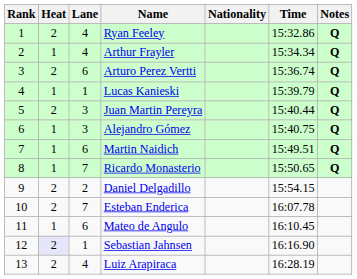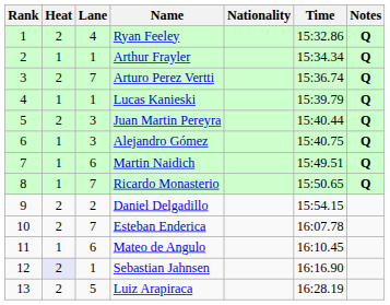 <table class="wikitable sortable" style="text-align:center">
 <tr>
 <th>Rank</th>
 <th>Heat</th>
 <th>Lane</th>
 <th>Name</th>
 <th>Nationality</th>
 <th>Time</th>
 <th>Notes</th>
 </tr>
 <tr bgcolor=ccffcc>
 <td>1</td>
 <td>2</td>
 <td>4</td>
 <td align=left><a href='#'>Ryan Feeley</a></td>
 <td align=left></td>
 <td>15:32.86</td>
 <td><strong>Q</strong></td>
 </tr>
 <tr bgcolor=ccffcc>
 <td>2</td>
 <td>1</td>
-<td>4</td>
+<td>1</td>
 <td align=left><a href='#'>Arthur Frayler</a></td>
 <td align=left></td>
 <td>15:34.34</td>
 <td><strong>Q</strong></td>
 </tr>
 <tr bgcolor=ccffcc>
 <td>3</td>
 <td>2</td>
-<td>6</td>
+<td>7</td>
 <td align=left><a href='#'>Arturo Perez Vertti</a></td>
 <td align=left></td>
 <td>15:36.74</td>
 <td><strong>Q</strong></td>
 </tr>
 <tr bgcolor=ccffcc>
 <td>4</td>
 <td>1</td>
 <td>1</td>
 <td align=left><a href='#'>Lucas Kanieski</a></td>
 <td align=left></td>
 <td>15:39.79</td>
 <td><strong>Q</strong></td>
 </tr>
 <tr bgcolor=ccffcc>
 <td>5</td>
 <td>2</td>
 <td>3</td>
 <td align=left><a href='#'>Juan Martin Pereyra</a></td>
 <td align=left></td>
 <td>15:40.44</td>
 <td><strong>Q</strong></td>
 </tr>
 <tr bgcolor=ccffcc>
 <td>6</td>
 <td>1</td>
 <td>3</td>
 <td align=left><a href='#'>Alejandro Gómez</a></td>
 <td align=left></td>
 <td>15:40.75</td>
 <td><strong>Q</strong></td>
 </tr>
 <tr bgcolor=ccffcc>
 <td>7</td>
 <td>1</td>
 <td>6</td>
 <td align=left><a href='#'>Martin Naidich</a></td>
 <td align=left></td>
 <td>15:49.51</td>
 <td><strong>Q</strong></td>
 </tr>
 <tr bgcolor=ccffcc>
 <td>8</td>
 <td>1</td>
 <td>7</td>
 <td align=left><a href='#'>Ricardo Monasterio</a></td>
 <td align=left></td>
 <td>15:50.65</td>
 <td><strong>Q</strong></td>
 </tr>
 <tr>
 <td>9</td>
 <td>2</td>
 <td>2</td>
 <td align=left><a href='#'>Daniel Delgadillo</a></td>
 <td align=left></td>
 <td>15:54.15</td>
 <td></td>
 </tr>
 <tr>
 <td>10</td>
 <td>2</td>
 <td>7</td>
 <td align=left><a href='#'>Esteban Enderica</a></td>
 <td align=left></td>
 <td>16:07.78</td>
 <td></td>
 </tr>
 <tr>
 <td>11</td>
 <td>1</td>
 <td>6</td>
 <td align=left><a href='#'>Mateo de Angulo</a></td>
 <td align=left></td>
 <td>16:10.45</td>
 <td></td>
 </tr>
 <tr>
 <td>12</td>
 <td style="background: lavender;">2</td>
 <td>1</td>
 <td align=left><a href='#'>Sebastian Jahnsen</a></td>
 <td align=left></td>
 <td>16:16.90</td>
 <td></td>
 </tr>
 <tr>
 <td>13</td>
 <td>2</td>
-<td>4</td>
+<td>5</td>
 <td align=left><a href='#'>Luiz Arapiraca</a></td>
 <td align=left></td>
 <td>16:28.19</td>
 <td></td>
 </tr>
 </table>
